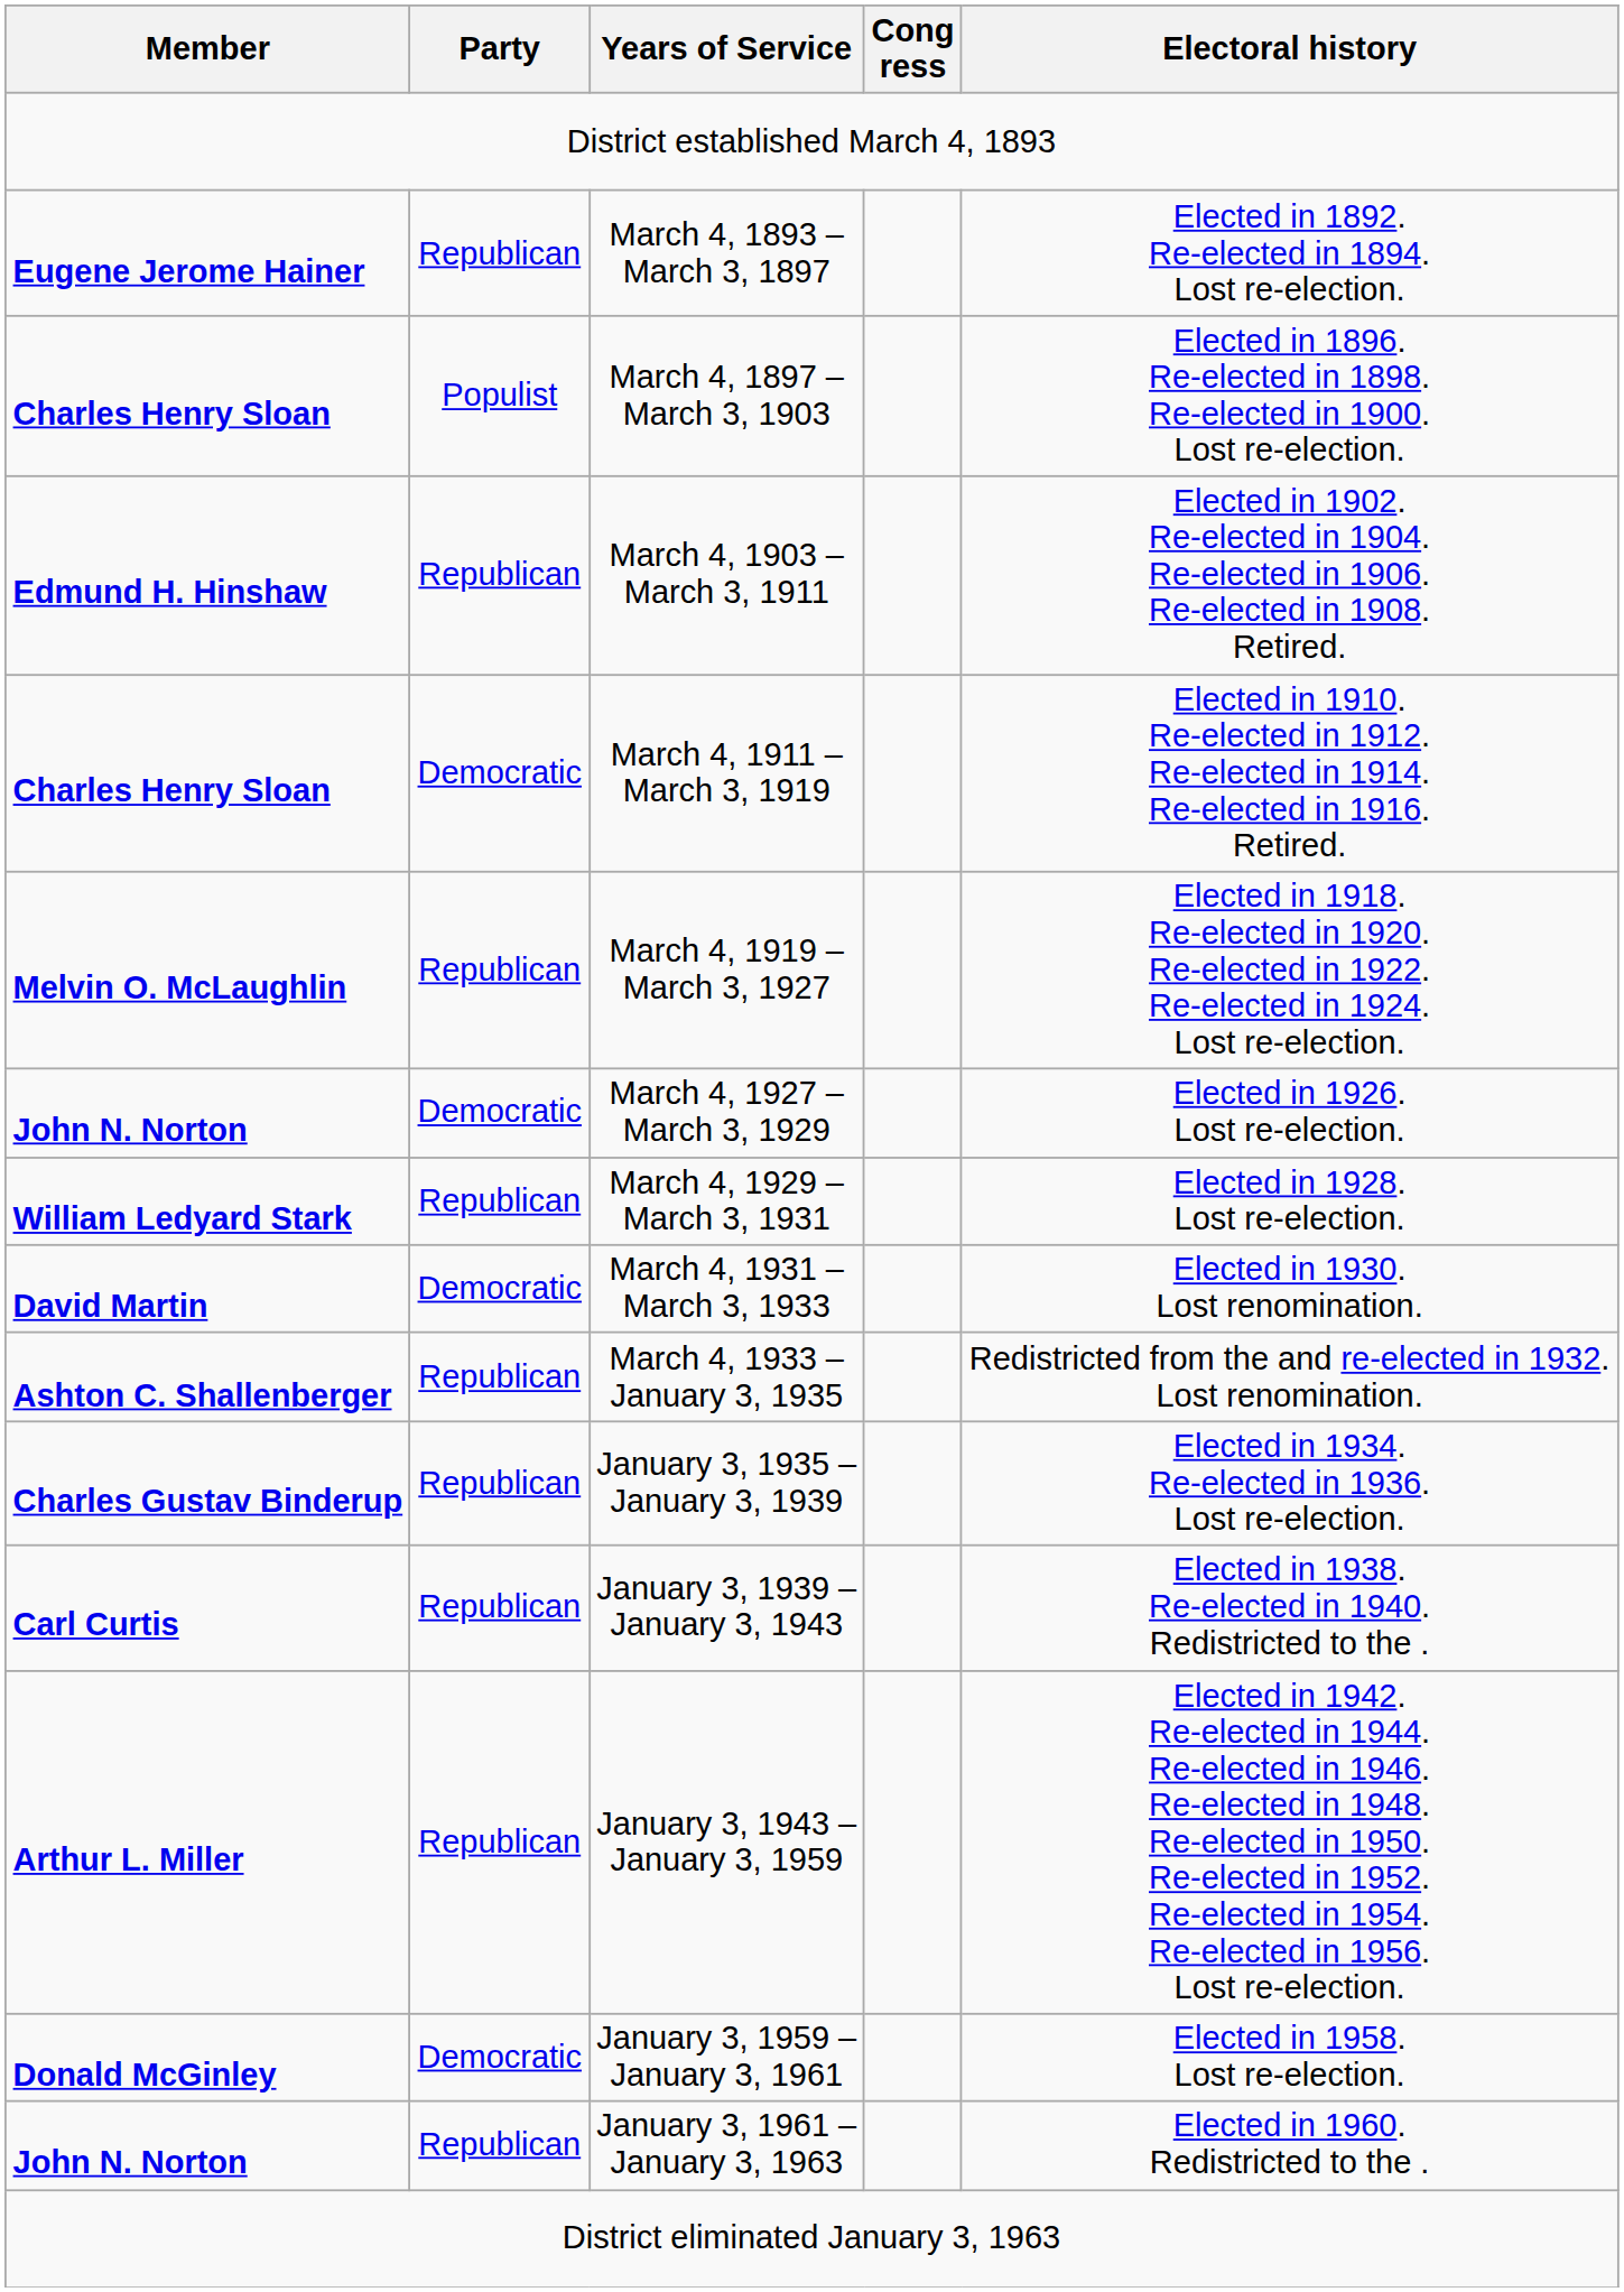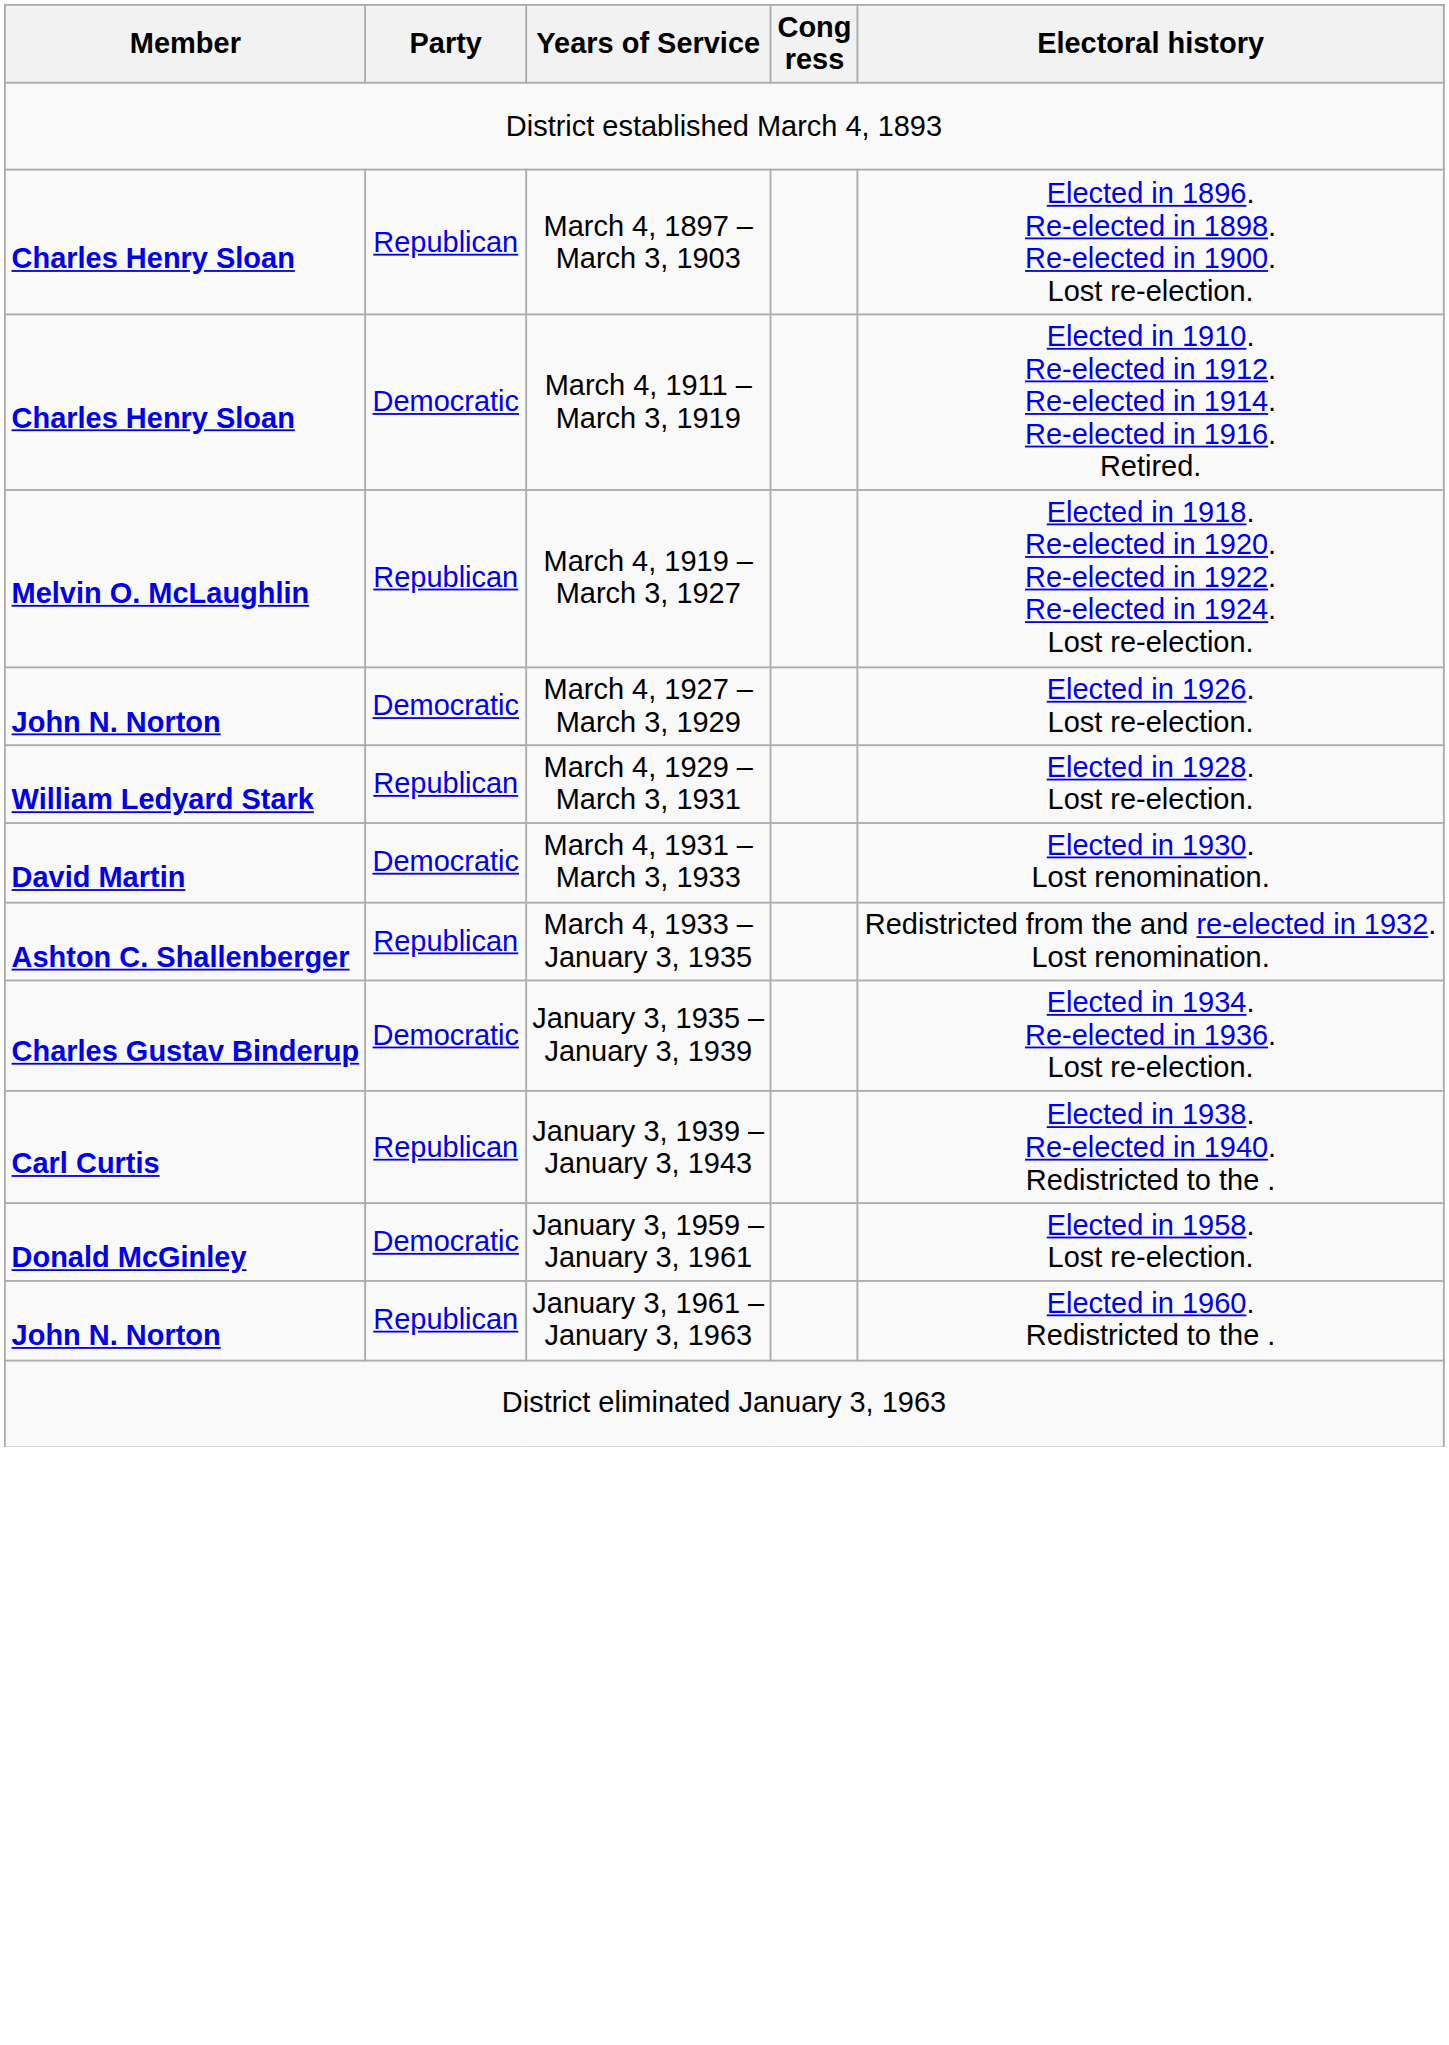 <table class="wikitable" style="text-align:center">
 <tr>
 <th>Member</th>
 <th>Party</th>
 <th>Years of Service</th>
 <th>Cong<br>ress</th>
 <th>Electoral history</th>
 </tr>
 <tr style="height:3em">
 <td colspan=5>District established March 4, 1893</td>
 </tr>
 <tr>
-<td align=left><br><strong><a href='#'>Eugene Jerome Hainer</a></strong><br></td>
+<td align=left><br><strong><a href='#'>Charles Henry Sloan</a></strong><br></td>
 <td><a href='#'>Republican</a></td>
-<td nowrap>March 4, 1893 –<br>March 3, 1897</td>
-<td></td>
-<td><a href='#'>Elected in 1892</a>.<br><a href='#'>Re-elected in 1894</a>.<br>Lost re-election.</td>
-</tr>
-<tr>
-<td align=left><br><strong><a href='#'>Charles Henry Sloan</a></strong><br></td>
-<td><a href='#'>Populist</a></td>
 <td nowrap>March 4, 1897 –<br>March 3, 1903</td>
 <td></td>
 <td><a href='#'>Elected in 1896</a>.<br><a href='#'>Re-elected in 1898</a>.<br><a href='#'>Re-elected in 1900</a>.<br>Lost re-election.</td>
-</tr>
-<tr>
-<td align=left><br><strong><a href='#'>Edmund H. Hinshaw</a></strong><br></td>
-<td><a href='#'>Republican</a></td>
-<td nowrap>March 4, 1903 –<br>March 3, 1911</td>
-<td></td>
-<td><a href='#'>Elected in 1902</a>.<br><a href='#'>Re-elected in 1904</a>.<br><a href='#'>Re-elected in 1906</a>.<br><a href='#'>Re-elected in 1908</a>.<br>Retired.</td>
 </tr>
 <tr>
 <td align=left><br><strong><a href='#'>Charles Henry Sloan</a></strong><br></td>
 <td><a href='#'>Democratic</a></td>
 <td nowrap>March 4, 1911 –<br>March 3, 1919</td>
 <td></td>
 <td><a href='#'>Elected in 1910</a>.<br><a href='#'>Re-elected in 1912</a>.<br><a href='#'>Re-elected in 1914</a>.<br><a href='#'>Re-elected in 1916</a>.<br>Retired.</td>
 </tr>
 <tr>
 <td align=left><br><strong><a href='#'>Melvin O. McLaughlin</a></strong><br></td>
 <td><a href='#'>Republican</a></td>
 <td nowrap>March 4, 1919 –<br>March 3, 1927</td>
 <td></td>
 <td><a href='#'>Elected in 1918</a>.<br><a href='#'>Re-elected in 1920</a>.<br><a href='#'>Re-elected in 1922</a>.<br><a href='#'>Re-elected in 1924</a>.<br>Lost re-election.</td>
 </tr>
 <tr>
 <td align=left><br><strong><a href='#'>John N. Norton</a></strong><br></td>
 <td><a href='#'>Democratic</a></td>
 <td nowrap>March 4, 1927 –<br>March 3, 1929</td>
 <td></td>
 <td><a href='#'>Elected in 1926</a>.<br>Lost re-election.</td>
 </tr>
 <tr>
 <td align=left><br><strong><a href='#'>William Ledyard Stark</a></strong><br></td>
 <td><a href='#'>Republican</a></td>
 <td nowrap>March 4, 1929 –<br>March 3, 1931</td>
 <td></td>
 <td><a href='#'>Elected in 1928</a>.<br>Lost re-election.</td>
 </tr>
 <tr>
 <td align=left><br><strong><a href='#'>David Martin</a></strong><br></td>
 <td><a href='#'>Democratic</a></td>
 <td nowrap>March 4, 1931 –<br>March 3, 1933</td>
 <td></td>
 <td><a href='#'>Elected in 1930</a>.<br>Lost renomination.</td>
 </tr>
 <tr>
 <td align=left><br><strong><a href='#'>Ashton C. Shallenberger</a></strong><br></td>
 <td><a href='#'>Republican</a></td>
 <td nowrap>March 4, 1933 –<br>January 3, 1935</td>
 <td></td>
 <td>Redistricted from the  and <a href='#'>re-elected in 1932</a>.<br>Lost renomination.</td>
 </tr>
 <tr>
 <td align=left><br><strong><a href='#'>Charles Gustav Binderup</a></strong><br></td>
-<td><a href='#'>Republican</a></td>
+<td><a href='#'>Democratic</a></td>
 <td nowrap>January 3, 1935 –<br>January 3, 1939</td>
 <td></td>
 <td><a href='#'>Elected in 1934</a>.<br><a href='#'>Re-elected in 1936</a>.<br>Lost re-election.</td>
 </tr>
 <tr>
 <td align=left><br><strong><a href='#'>Carl Curtis</a></strong><br></td>
 <td><a href='#'>Republican</a></td>
 <td nowrap>January 3, 1939 –<br>January 3, 1943</td>
 <td></td>
 <td><a href='#'>Elected in 1938</a>.<br><a href='#'>Re-elected in 1940</a>.<br>Redistricted to the .</td>
-</tr>
-<tr>
-<td align=left><br><strong><a href='#'>Arthur L. Miller</a></strong><br></td>
-<td><a href='#'>Republican</a></td>
-<td nowrap>January 3, 1943 –<br>January 3, 1959</td>
-<td></td>
-<td><a href='#'>Elected in 1942</a>.<br><a href='#'>Re-elected in 1944</a>.<br><a href='#'>Re-elected in 1946</a>.<br><a href='#'>Re-elected in 1948</a>.<br><a href='#'>Re-elected in 1950</a>.<br><a href='#'>Re-elected in 1952</a>.<br><a href='#'>Re-elected in 1954</a>.<br><a href='#'>Re-elected in 1956</a>.<br>Lost re-election.</td>
 </tr>
 <tr>
 <td align=left><br><strong><a href='#'>Donald McGinley</a></strong><br></td>
 <td><a href='#'>Democratic</a></td>
 <td nowrap>January 3, 1959 –<br>January 3, 1961</td>
 <td></td>
 <td><a href='#'>Elected in 1958</a>.<br>Lost re-election.</td>
 </tr>
 <tr>
 <td align=left><br><strong><a href='#'>John N. Norton</a></strong><br></td>
 <td><a href='#'>Republican</a></td>
 <td nowrap>January 3, 1961 –<br>January 3, 1963</td>
 <td></td>
 <td><a href='#'>Elected in 1960</a>.<br>Redistricted to the .</td>
 </tr>
 <tr style="height:3em">
 <td colspan=5>District eliminated January 3, 1963</td>
 </tr>
 </table>
